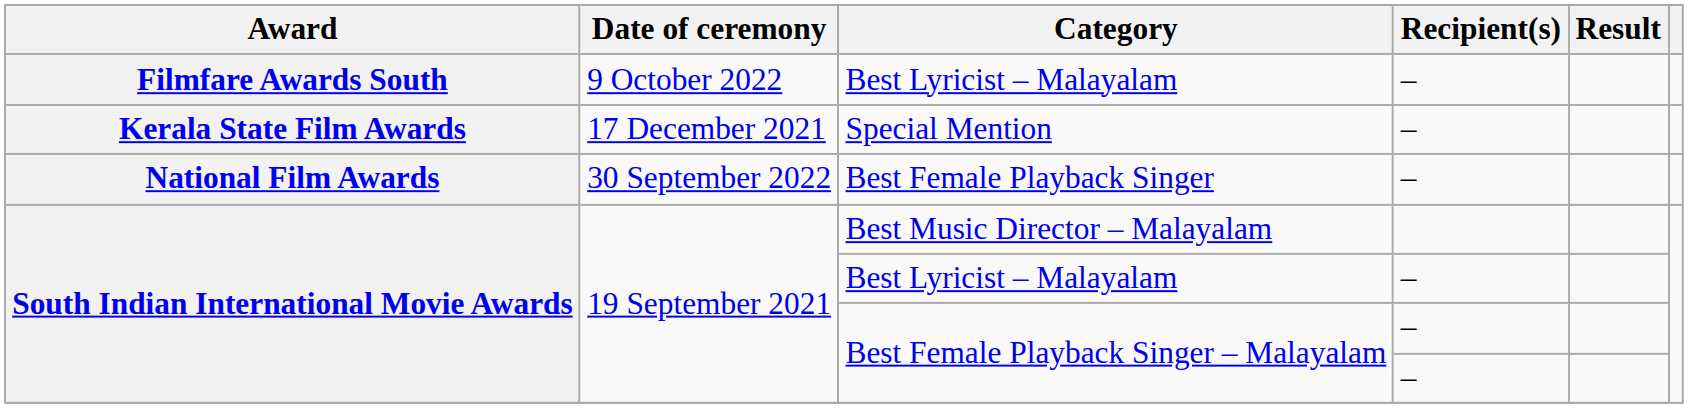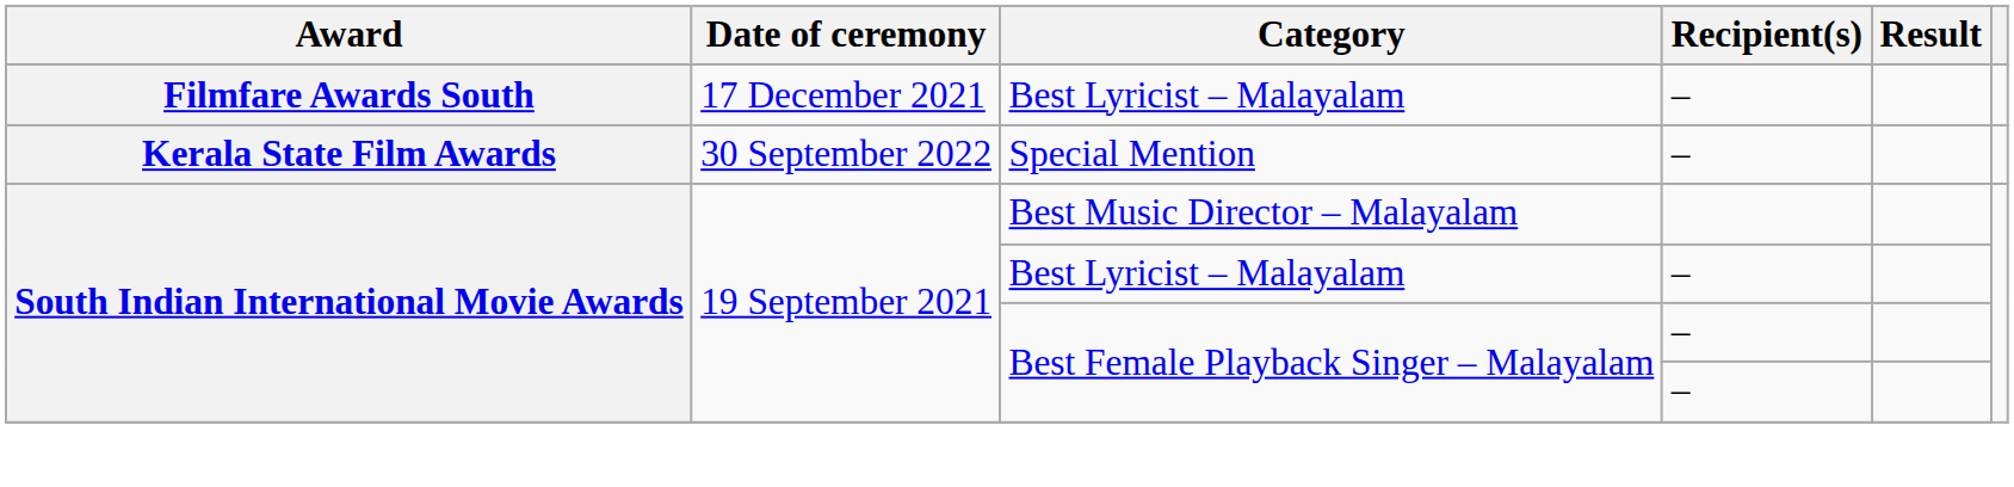 <table class="wikitable plainrowheaders sortable">
 <tr>
 <th scope="col">Award</th>
 <th scope="col">Date of ceremony</th>
 <th scope="col">Category</th>
 <th scope="col">Recipient(s)</th>
 <th scope="col">Result</th>
 <th scope="col" class="unsortable"></th>
 </tr>
 <tr>
 <th scope="row"><a href='#'>Filmfare Awards South</a></th>
-<td><a href='#'>9 October 2022</a></td>
+<td><a href='#'>17 December 2021</a></td>
 <td><a href='#'>Best Lyricist – Malayalam</a></td>
 <td> – </td>
 <td></td>
 <td style="text-align:center;"><br></td>
 </tr>
 <tr>
 <th scope="row"><a href='#'>Kerala State Film Awards</a></th>
-<td><a href='#'>17 December 2021</a></td>
+<td><a href='#'>30 September 2022</a></td>
 <td><a href='#'>Special Mention</a></td>
-<td> – </td>
-<td></td>
-<td style="text-align:center;"></td>
-</tr>
-<tr>
-<th scope="row"><a href='#'>National Film Awards</a></th>
-<td><a href='#'>30 September 2022</a></td>
-<td><a href='#'>Best Female Playback Singer</a></td>
 <td> – </td>
 <td></td>
 <td style="text-align:center;"></td>
 </tr>
 <tr>
 <th scope="row" rowspan="4"><a href='#'>South Indian International Movie Awards</a></th>
 <td rowspan="4"><a href='#'>19 September 2021</a></td>
 <td><a href='#'>Best Music Director – Malayalam</a></td>
 <td></td>
 <td></td>
 <td style="text-align:center;" rowspan="12"><br></td>
 </tr>
 <tr>
 <td><a href='#'>Best Lyricist – Malayalam</a></td>
 <td> – </td>
 <td></td>
 </tr>
 <tr>
 <td rowspan="2"><a href='#'>Best Female Playback Singer – Malayalam</a></td>
 <td> – </td>
 <td></td>
 </tr>
 <tr>
 <td> – </td>
 <td></td>
 </tr>
 <tr>
 </tr>
 </table>
